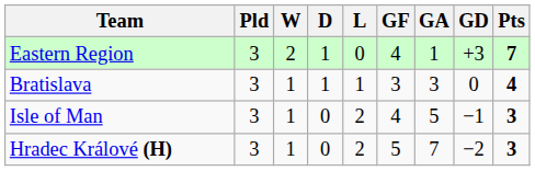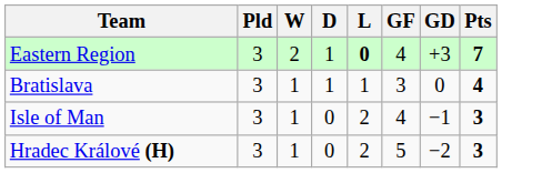 <table class="wikitable" style="text-align:center;">
 <tr>
 <th width=175>Team</th>
 <th width=20 abbr="Played">Pld</th>
 <th width=20 abbr="Won">W</th>
 <th width=20 abbr="Drawn">D</th>
 <th width=20 abbr="Lost">L</th>
 <th width=20 abbr="Goals for">GF</th>
-<th width=20 abbr="Goals against">GA</th>
 <th width=20 abbr="Goal difference">GD</th>
 <th width=20 abbr="Points">Pts</th>
 </tr>
 <tr bgcolor=#ccffcc>
 <td align=left> <a href='#'>Eastern Region</a></td>
 <td>3</td>
 <td>2</td>
 <td>1</td>
-<td>0</td>
+<td><strong>0</strong></td>
 <td>4</td>
-<td>1</td>
 <td>+3</td>
 <td><strong>7</strong></td>
 </tr>
 <tr>
 <td align=left> <a href='#'>Bratislava</a></td>
 <td>3</td>
 <td>1</td>
 <td>1</td>
 <td>1</td>
-<td>3</td>
 <td>3</td>
 <td>0</td>
 <td><strong>4</strong></td>
 </tr>
 <tr>
 <td align=left> <a href='#'>Isle of Man</a></td>
 <td>3</td>
 <td>1</td>
 <td>0</td>
 <td>2</td>
 <td>4</td>
-<td>5</td>
 <td>−1</td>
 <td><strong>3</strong></td>
 </tr>
 <tr>
 <td align=left> <a href='#'>Hradec Králové</a> <strong>(H)</strong></td>
 <td>3</td>
 <td>1</td>
 <td>0</td>
 <td>2</td>
 <td>5</td>
-<td>7</td>
 <td>−2</td>
 <td><strong>3</strong></td>
 </tr>
 </table>
